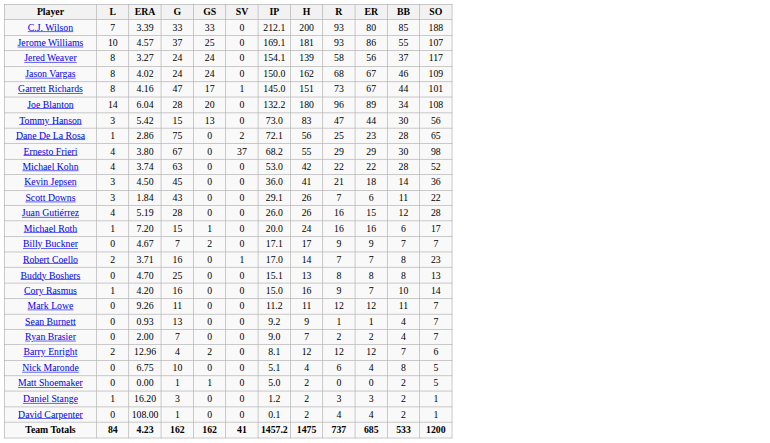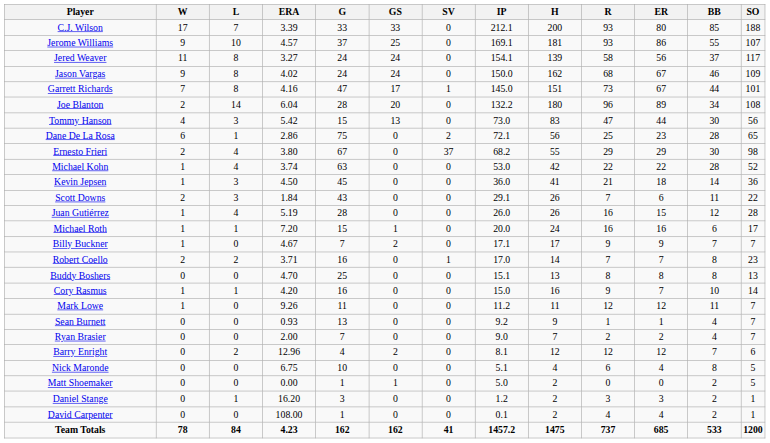 <table class=wikitable style="text-align:center">
 <tr>
 <th bgcolor=#DDDDFF; width="20%">Player</th>
+<th bgcolor=#DDDDFF; width="7%">W</th>
 <th bgcolor=#DDDDFF; width="7%">L</th>
 <th bgcolor=#DDDDFF; width="7%">ERA</th>
 <th bgcolor=#DDDDFF; width="7%">G</th>
 <th bgcolor=#DDDDFF; width="7%">GS</th>
 <th bgcolor=#DDDDFF; width="7%">SV</th>
 <th bgcolor=#DDDDFF; width="7%">IP</th>
 <th bgcolor=#DDDDFF; width="7%">H</th>
 <th bgcolor=#DDDDFF; width="7%">R</th>
 <th bgcolor=#DDDDFF; width="7%">ER</th>
 <th bgcolor=#DDDDFF; width="7%">BB</th>
 <th bgcolor=#DDDDFF; width="7%">SO</th>
 </tr>
 <tr>
 <td><a href='#'>C.J. Wilson</a></td>
+<td>17</td>
 <td>7</td>
 <td>3.39</td>
 <td>33</td>
 <td>33</td>
 <td>0</td>
 <td>212.1</td>
 <td>200</td>
 <td>93</td>
 <td>80</td>
 <td>85</td>
 <td>188</td>
 </tr>
 <tr>
 <td><a href='#'>Jerome Williams</a></td>
+<td>9</td>
 <td>10</td>
 <td>4.57</td>
 <td>37</td>
 <td>25</td>
 <td>0</td>
 <td>169.1</td>
 <td>181</td>
 <td>93</td>
 <td>86</td>
 <td>55</td>
 <td>107</td>
 </tr>
 <tr>
 <td><a href='#'>Jered Weaver</a></td>
+<td>11</td>
 <td>8</td>
 <td>3.27</td>
 <td>24</td>
 <td>24</td>
 <td>0</td>
 <td>154.1</td>
 <td>139</td>
 <td>58</td>
 <td>56</td>
 <td>37</td>
 <td>117</td>
 </tr>
 <tr>
 <td><a href='#'>Jason Vargas</a></td>
+<td>9</td>
 <td>8</td>
 <td>4.02</td>
 <td>24</td>
 <td>24</td>
 <td>0</td>
 <td>150.0</td>
 <td>162</td>
 <td>68</td>
 <td>67</td>
 <td>46</td>
 <td>109</td>
 </tr>
 <tr>
 <td><a href='#'>Garrett Richards</a></td>
+<td>7</td>
 <td>8</td>
 <td>4.16</td>
 <td>47</td>
 <td>17</td>
 <td>1</td>
 <td>145.0</td>
 <td>151</td>
 <td>73</td>
 <td>67</td>
 <td>44</td>
 <td>101</td>
 </tr>
 <tr>
 <td><a href='#'>Joe Blanton</a></td>
+<td>2</td>
 <td>14</td>
 <td>6.04</td>
 <td>28</td>
 <td>20</td>
 <td>0</td>
 <td>132.2</td>
 <td>180</td>
 <td>96</td>
 <td>89</td>
 <td>34</td>
 <td>108</td>
 </tr>
 <tr>
 <td><a href='#'>Tommy Hanson</a></td>
+<td>4</td>
 <td>3</td>
 <td>5.42</td>
 <td>15</td>
 <td>13</td>
 <td>0</td>
 <td>73.0</td>
 <td>83</td>
 <td>47</td>
 <td>44</td>
 <td>30</td>
 <td>56</td>
 </tr>
 <tr>
 <td><a href='#'>Dane De La Rosa</a></td>
+<td>6</td>
 <td>1</td>
 <td>2.86</td>
 <td>75</td>
 <td>0</td>
 <td>2</td>
 <td>72.1</td>
 <td>56</td>
 <td>25</td>
 <td>23</td>
 <td>28</td>
 <td>65</td>
 </tr>
 <tr>
 <td><a href='#'>Ernesto Frieri</a></td>
+<td>2</td>
 <td>4</td>
 <td>3.80</td>
 <td>67</td>
 <td>0</td>
 <td>37</td>
 <td>68.2</td>
 <td>55</td>
 <td>29</td>
 <td>29</td>
 <td>30</td>
 <td>98</td>
 </tr>
 <tr>
 <td><a href='#'>Michael Kohn</a></td>
+<td>1</td>
 <td>4</td>
 <td>3.74</td>
 <td>63</td>
 <td>0</td>
 <td>0</td>
 <td>53.0</td>
 <td>42</td>
 <td>22</td>
 <td>22</td>
 <td>28</td>
 <td>52</td>
 </tr>
 <tr>
 <td><a href='#'>Kevin Jepsen</a></td>
+<td>1</td>
 <td>3</td>
 <td>4.50</td>
 <td>45</td>
 <td>0</td>
 <td>0</td>
 <td>36.0</td>
 <td>41</td>
 <td>21</td>
 <td>18</td>
 <td>14</td>
 <td>36</td>
 </tr>
 <tr>
 <td><a href='#'>Scott Downs</a></td>
+<td>2</td>
 <td>3</td>
 <td>1.84</td>
 <td>43</td>
 <td>0</td>
 <td>0</td>
 <td>29.1</td>
 <td>26</td>
 <td>7</td>
 <td>6</td>
 <td>11</td>
 <td>22</td>
 </tr>
 <tr>
 <td><a href='#'>Juan Gutiérrez</a></td>
+<td>1</td>
 <td>4</td>
 <td>5.19</td>
 <td>28</td>
 <td>0</td>
 <td>0</td>
 <td>26.0</td>
 <td>26</td>
 <td>16</td>
 <td>15</td>
 <td>12</td>
 <td>28</td>
 </tr>
 <tr>
 <td><a href='#'>Michael Roth</a></td>
 <td>1</td>
+<td>1</td>
 <td>7.20</td>
 <td>15</td>
 <td>1</td>
 <td>0</td>
 <td>20.0</td>
 <td>24</td>
 <td>16</td>
 <td>16</td>
 <td>6</td>
 <td>17</td>
 </tr>
 <tr>
 <td><a href='#'>Billy Buckner</a></td>
+<td>1</td>
 <td>0</td>
 <td>4.67</td>
 <td>7</td>
 <td>2</td>
 <td>0</td>
 <td>17.1</td>
 <td>17</td>
 <td>9</td>
 <td>9</td>
 <td>7</td>
 <td>7</td>
 </tr>
 <tr>
 <td><a href='#'>Robert Coello</a></td>
 <td>2</td>
+<td>2</td>
 <td>3.71</td>
 <td>16</td>
 <td>0</td>
 <td>1</td>
 <td>17.0</td>
 <td>14</td>
 <td>7</td>
 <td>7</td>
 <td>8</td>
 <td>23</td>
 </tr>
 <tr>
 <td><a href='#'>Buddy Boshers</a></td>
+<td>0</td>
 <td>0</td>
 <td>4.70</td>
 <td>25</td>
 <td>0</td>
 <td>0</td>
 <td>15.1</td>
 <td>13</td>
 <td>8</td>
 <td>8</td>
 <td>8</td>
 <td>13</td>
 </tr>
 <tr>
 <td><a href='#'>Cory Rasmus</a></td>
 <td>1</td>
+<td>1</td>
 <td>4.20</td>
 <td>16</td>
 <td>0</td>
 <td>0</td>
 <td>15.0</td>
 <td>16</td>
 <td>9</td>
 <td>7</td>
 <td>10</td>
 <td>14</td>
 </tr>
 <tr>
 <td><a href='#'>Mark Lowe</a></td>
+<td>1</td>
 <td>0</td>
 <td>9.26</td>
 <td>11</td>
 <td>0</td>
 <td>0</td>
 <td>11.2</td>
 <td>11</td>
 <td>12</td>
 <td>12</td>
 <td>11</td>
 <td>7</td>
 </tr>
 <tr>
 <td><a href='#'>Sean Burnett</a></td>
 <td>0</td>
+<td>0</td>
 <td>0.93</td>
 <td>13</td>
 <td>0</td>
 <td>0</td>
 <td>9.2</td>
 <td>9</td>
 <td>1</td>
 <td>1</td>
 <td>4</td>
 <td>7</td>
 </tr>
 <tr>
 <td><a href='#'>Ryan Brasier</a></td>
 <td>0</td>
+<td>0</td>
 <td>2.00</td>
 <td>7</td>
 <td>0</td>
 <td>0</td>
 <td>9.0</td>
 <td>7</td>
 <td>2</td>
 <td>2</td>
 <td>4</td>
 <td>7</td>
 </tr>
 <tr>
 <td><a href='#'>Barry Enright</a></td>
+<td>0</td>
 <td>2</td>
 <td>12.96</td>
 <td>4</td>
 <td>2</td>
 <td>0</td>
 <td>8.1</td>
 <td>12</td>
 <td>12</td>
 <td>12</td>
 <td>7</td>
 <td>6</td>
 </tr>
 <tr>
 <td><a href='#'>Nick Maronde</a></td>
 <td>0</td>
+<td>0</td>
 <td>6.75</td>
 <td>10</td>
 <td>0</td>
 <td>0</td>
 <td>5.1</td>
 <td>4</td>
 <td>6</td>
 <td>4</td>
 <td>8</td>
 <td>5</td>
 </tr>
 <tr>
 <td><a href='#'>Matt Shoemaker</a></td>
 <td>0</td>
+<td>0</td>
 <td>0.00</td>
 <td>1</td>
 <td>1</td>
 <td>0</td>
 <td>5.0</td>
 <td>2</td>
 <td>0</td>
 <td>0</td>
 <td>2</td>
 <td>5</td>
 </tr>
 <tr>
 <td><a href='#'>Daniel Stange</a></td>
+<td>0</td>
 <td>1</td>
 <td>16.20</td>
 <td>3</td>
 <td>0</td>
 <td>0</td>
 <td>1.2</td>
 <td>2</td>
 <td>3</td>
 <td>3</td>
 <td>2</td>
 <td>1</td>
 </tr>
 <tr>
 <td><a href='#'>David Carpenter</a></td>
 <td>0</td>
+<td>0</td>
 <td>108.00</td>
 <td>1</td>
 <td>0</td>
 <td>0</td>
 <td>0.1</td>
 <td>2</td>
 <td>4</td>
 <td>4</td>
 <td>2</td>
 <td>1</td>
 </tr>
 <tr>
 <td><strong>Team Totals</strong></td>
+<td><strong>78</strong></td>
 <td><strong>84</strong></td>
 <td><strong>4.23</strong></td>
 <td><strong>162</strong></td>
 <td><strong>162</strong></td>
 <td><strong>41</strong></td>
 <td><strong>1457.2</strong></td>
 <td><strong>1475</strong></td>
 <td><strong>737</strong></td>
 <td><strong>685</strong></td>
 <td><strong>533</strong></td>
 <td><strong>1200</strong></td>
 </tr>
 </table>
